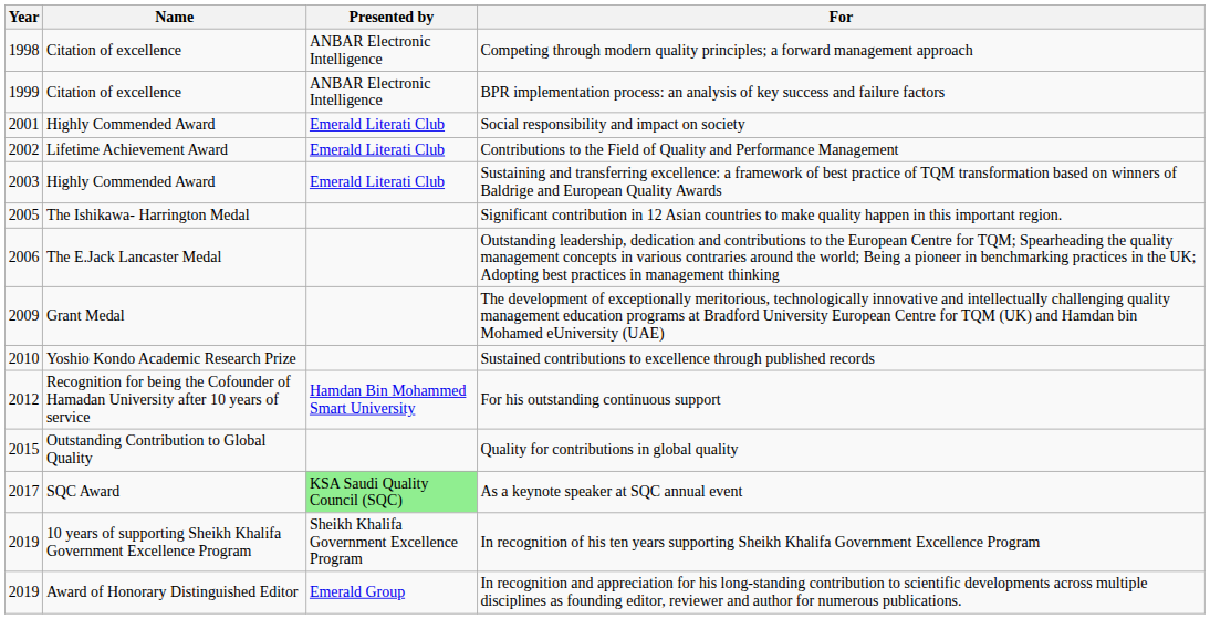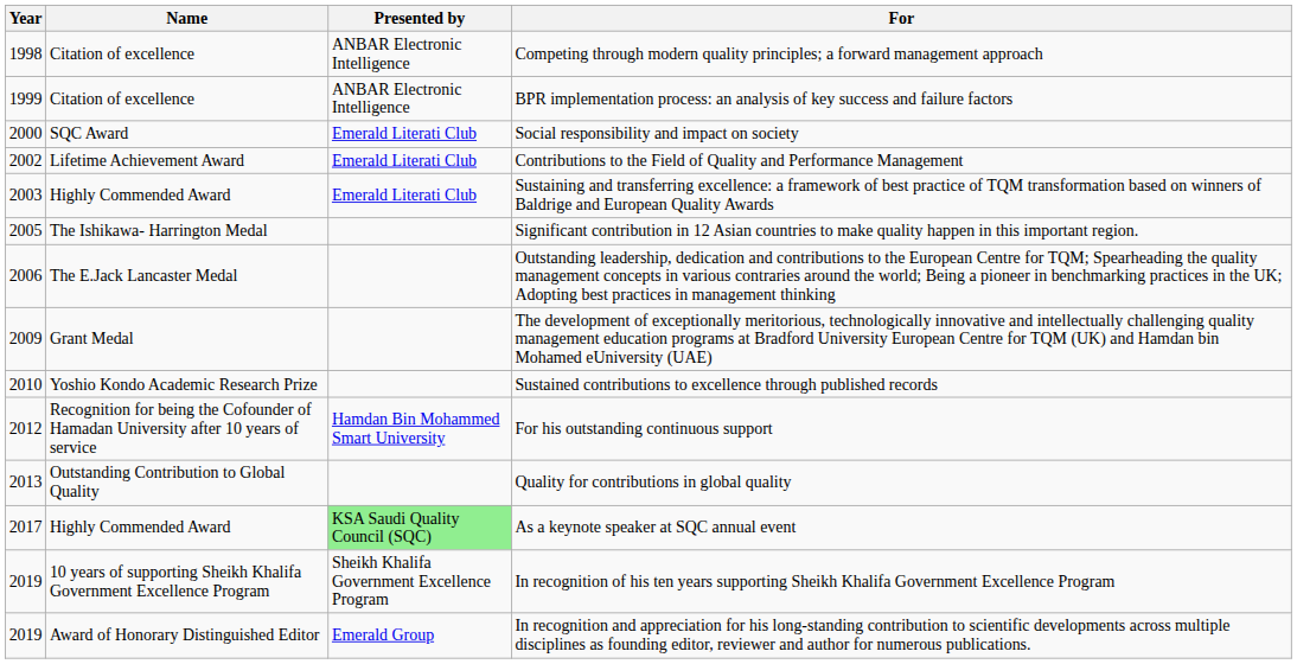 <table class="wikitable">
 <tr>
 <th>Year</th>
 <th>Name</th>
 <th>Presented by</th>
 <th>For</th>
 </tr>
 <tr>
 <td>1998</td>
 <td>Citation of excellence</td>
 <td>ANBAR Electronic Intelligence</td>
 <td>Competing through modern quality principles; a forward management approach</td>
 </tr>
 <tr>
 <td>1999</td>
 <td>Citation of excellence</td>
 <td>ANBAR Electronic Intelligence</td>
 <td>BPR implementation process: an analysis of key success and failure factors</td>
 </tr>
 <tr>
-<td>2001</td>
-<td>Highly Commended Award</td>
+<td>2000</td>
+<td>SQC Award</td>
 <td><a href='#'>Emerald Literati Club</a></td>
 <td>Social responsibility and impact on society</td>
 </tr>
 <tr>
 <td>2002</td>
 <td>Lifetime Achievement Award</td>
 <td><a href='#'>Emerald Literati Club</a></td>
 <td>Contributions to the Field of Quality and Performance Management</td>
 </tr>
 <tr>
 <td>2003</td>
 <td>Highly Commended Award</td>
 <td><a href='#'>Emerald Literati Club</a></td>
 <td>Sustaining and transferring excellence: a framework of best practice of TQM transformation based on winners of Baldrige and European Quality Awards</td>
 </tr>
 <tr>
 <td>2005</td>
 <td>The Ishikawa- Harrington Medal</td>
 <td></td>
 <td>Significant contribution in 12 Asian countries to make quality happen in this important region.</td>
 </tr>
 <tr>
 <td>2006</td>
 <td>The E.Jack Lancaster Medal</td>
 <td></td>
 <td>Outstanding leadership, dedication and contributions to the European Centre for TQM; Spearheading the quality management concepts in various contraries around the world; Being a pioneer in benchmarking practices in the UK; Adopting best practices in management thinking</td>
 </tr>
 <tr>
 <td>2009</td>
 <td>Grant Medal</td>
 <td></td>
 <td>The development of exceptionally meritorious, technologically innovative and intellectually challenging quality management education programs at Bradford University European Centre for TQM (UK) and Hamdan bin Mohamed eUniversity (UAE)</td>
 </tr>
 <tr>
 <td>2010</td>
 <td>Yoshio Kondo Academic Research Prize</td>
 <td></td>
 <td>Sustained contributions to excellence through published records</td>
 </tr>
 <tr>
 <td>2012</td>
 <td>Recognition for being the Cofounder of Hamadan University after 10 years of service</td>
 <td><a href='#'>Hamdan Bin Mohammed Smart University</a></td>
 <td>For his outstanding continuous support</td>
 </tr>
 <tr>
-<td>2015</td>
+<td>2013</td>
 <td>Outstanding Contribution to Global Quality</td>
 <td></td>
 <td>Quality for contributions in global quality</td>
 </tr>
 <tr>
 <td>2017</td>
-<td>SQC Award</td>
+<td>Highly Commended Award</td>
 <td style="background: lightgreen;">KSA Saudi Quality Council (SQC)</td>
 <td>As a keynote speaker at SQC annual event</td>
 </tr>
 <tr>
 <td>2019</td>
 <td>10 years of supporting Sheikh Khalifa Government Excellence Program</td>
 <td>Sheikh Khalifa Government Excellence Program</td>
 <td>In recognition of his ten years supporting Sheikh Khalifa Government Excellence Program</td>
 </tr>
 <tr>
 <td>2019</td>
 <td>Award of Honorary Distinguished Editor</td>
 <td><a href='#'>Emerald Group</a></td>
 <td>In recognition and appreciation for his long-standing contribution to scientific developments across multiple disciplines as founding editor, reviewer and author for numerous publications.</td>
 </tr>
 </table>
